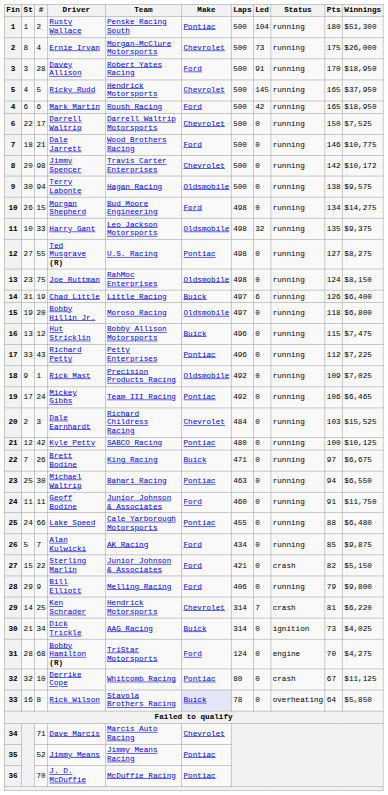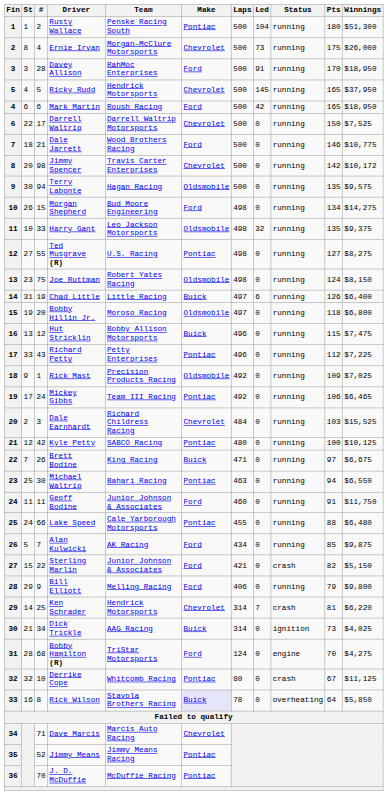 <table class="wikitable" style="font-size:95%">
 <tr>
 <th>Fin</th>
 <th>St</th>
 <th>#</th>
 <th>Driver</th>
 <th>Team</th>
 <th>Make</th>
 <th>Laps</th>
 <th>Led</th>
 <th>Status</th>
 <th>Pts</th>
 <th>Winnings</th>
 </tr>
 <tr>
 <th>1</th>
 <td>1</td>
 <td>2</td>
 <td><a href='#'>Rusty Wallace</a></td>
 <td><a href='#'>Penske Racing South</a></td>
 <td><a href='#'>Pontiac</a></td>
 <td>500</td>
 <td>104</td>
 <td>running</td>
 <td>180</td>
 <td>$51,300</td>
 </tr>
 <tr>
 <th>2</th>
 <td>8</td>
 <td>4</td>
 <td><a href='#'>Ernie Irvan</a></td>
 <td><a href='#'>Morgan–McClure Motorsports</a></td>
 <td><a href='#'>Chevrolet</a></td>
 <td>500</td>
 <td>73</td>
 <td>running</td>
 <td>175</td>
 <td>$26,000</td>
 </tr>
 <tr>
 <th>3</th>
 <td>3</td>
 <td>28</td>
 <td><a href='#'>Davey Allison</a></td>
-<td><a href='#'>Robert Yates Racing</a></td>
+<td><a href='#'>RahMoc Enterprises</a></td>
 <td><a href='#'>Ford</a></td>
 <td>500</td>
 <td>91</td>
 <td>running</td>
 <td>170</td>
 <td>$18,950</td>
 </tr>
 <tr>
 <th>5</th>
 <td>4</td>
 <td>5</td>
 <td><a href='#'>Ricky Rudd</a></td>
 <td><a href='#'>Hendrick Motorsports</a></td>
 <td><a href='#'>Chevrolet</a></td>
 <td>500</td>
 <td>145</td>
 <td>running</td>
 <td>165</td>
 <td>$37,950</td>
 </tr>
 <tr>
 <th>4</th>
 <td>6</td>
 <td>6</td>
 <td><a href='#'>Mark Martin</a></td>
 <td><a href='#'>Roush Racing</a></td>
 <td><a href='#'>Ford</a></td>
 <td>500</td>
 <td>42</td>
 <td>running</td>
 <td>165</td>
 <td>$18,950</td>
 </tr>
 <tr>
 <th>6</th>
 <td>22</td>
 <td>17</td>
 <td><a href='#'>Darrell Waltrip</a></td>
 <td><a href='#'>Darrell Waltrip Motorsports</a></td>
 <td><a href='#'>Chevrolet</a></td>
 <td>500</td>
 <td>0</td>
 <td>running</td>
 <td>150</td>
 <td>$7,525</td>
 </tr>
 <tr>
 <th>7</th>
 <td>18</td>
 <td>21</td>
 <td><a href='#'>Dale Jarrett</a></td>
 <td><a href='#'>Wood Brothers Racing</a></td>
 <td><a href='#'>Ford</a></td>
 <td>500</td>
 <td>0</td>
 <td>running</td>
 <td>146</td>
 <td>$10,775</td>
 </tr>
 <tr>
 <th>8</th>
 <td>20</td>
 <td>98</td>
 <td><a href='#'>Jimmy Spencer</a></td>
 <td><a href='#'>Travis Carter Enterprises</a></td>
 <td><a href='#'>Chevrolet</a></td>
 <td>500</td>
 <td>0</td>
 <td>running</td>
 <td>142</td>
 <td>$10,172</td>
 </tr>
 <tr>
 <th>9</th>
 <td>30</td>
 <td>94</td>
 <td><a href='#'>Terry Labonte</a></td>
 <td><a href='#'>Hagan Racing</a></td>
 <td><a href='#'>Oldsmobile</a></td>
 <td>500</td>
 <td>0</td>
 <td>running</td>
-<td>138</td>
+<td>135</td>
 <td>$9,575</td>
 </tr>
 <tr>
 <th>10</th>
 <td>26</td>
 <td>15</td>
 <td><a href='#'>Morgan Shepherd</a></td>
 <td><a href='#'>Bud Moore Engineering</a></td>
 <td><a href='#'>Ford</a></td>
 <td>498</td>
 <td>0</td>
 <td>running</td>
 <td>134</td>
 <td>$14,275</td>
 </tr>
 <tr>
 <th>11</th>
 <td>10</td>
 <td>33</td>
 <td><a href='#'>Harry Gant</a></td>
 <td><a href='#'>Leo Jackson Motorsports</a></td>
 <td><a href='#'>Oldsmobile</a></td>
 <td>498</td>
 <td>32</td>
 <td>running</td>
 <td>135</td>
 <td>$9,375</td>
 </tr>
 <tr>
 <th>12</th>
 <td>27</td>
 <td>55</td>
 <td><a href='#'>Ted Musgrave</a> <strong>(R)</strong></td>
 <td><a href='#'>U.S. Racing</a></td>
 <td><a href='#'>Pontiac</a></td>
 <td>498</td>
 <td>0</td>
 <td>running</td>
 <td>127</td>
 <td>$8,275</td>
 </tr>
 <tr>
 <th>13</th>
 <td>23</td>
 <td>75</td>
 <td><a href='#'>Joe Ruttman</a></td>
-<td><a href='#'>RahMoc Enterprises</a></td>
+<td><a href='#'>Robert Yates Racing</a></td>
 <td><a href='#'>Oldsmobile</a></td>
 <td>498</td>
 <td>0</td>
 <td>running</td>
 <td>124</td>
 <td>$8,150</td>
 </tr>
 <tr>
 <th>14</th>
 <td>31</td>
 <td>19</td>
 <td><a href='#'>Chad Little</a></td>
 <td><a href='#'>Little Racing</a></td>
 <td><a href='#'>Buick</a></td>
 <td>497</td>
 <td>6</td>
 <td>running</td>
 <td>126</td>
 <td>$6,400</td>
 </tr>
 <tr>
 <th>15</th>
 <td>19</td>
 <td>20</td>
 <td><a href='#'>Bobby Hillin Jr.</a></td>
 <td><a href='#'>Moroso Racing</a></td>
 <td><a href='#'>Oldsmobile</a></td>
 <td>497</td>
 <td>0</td>
 <td>running</td>
 <td>118</td>
 <td>$6,800</td>
 </tr>
 <tr>
 <th>16</th>
 <td>13</td>
 <td>12</td>
 <td><a href='#'>Hut Stricklin</a></td>
 <td><a href='#'>Bobby Allison Motorsports</a></td>
 <td><a href='#'>Buick</a></td>
 <td>496</td>
 <td>0</td>
 <td>running</td>
 <td>115</td>
 <td>$7,475</td>
 </tr>
 <tr>
 <th>17</th>
 <td>33</td>
 <td>43</td>
 <td><a href='#'>Richard Petty</a></td>
 <td><a href='#'>Petty Enterprises</a></td>
 <td><a href='#'>Pontiac</a></td>
 <td>496</td>
 <td>0</td>
 <td>running</td>
 <td>112</td>
 <td>$7,225</td>
 </tr>
 <tr>
 <th>18</th>
 <td>9</td>
 <td>1</td>
 <td><a href='#'>Rick Mast</a></td>
 <td><a href='#'>Precision Products Racing</a></td>
 <td><a href='#'>Oldsmobile</a></td>
 <td>492</td>
 <td>0</td>
 <td>running</td>
 <td>109</td>
 <td>$7,025</td>
 </tr>
 <tr>
 <th>19</th>
 <td>17</td>
 <td>24</td>
 <td><a href='#'>Mickey Gibbs</a></td>
 <td><a href='#'>Team III Racing</a></td>
 <td><a href='#'>Pontiac</a></td>
 <td>492</td>
 <td>0</td>
 <td>running</td>
 <td>106</td>
 <td>$6,465</td>
 </tr>
 <tr>
 <th>20</th>
 <td>2</td>
 <td>3</td>
 <td><a href='#'>Dale Earnhardt</a></td>
 <td><a href='#'>Richard Childress Racing</a></td>
 <td><a href='#'>Chevrolet</a></td>
 <td>484</td>
 <td>0</td>
 <td>running</td>
 <td>103</td>
 <td>$15,525</td>
 </tr>
 <tr>
 <th>21</th>
 <td>12</td>
 <td>42</td>
 <td><a href='#'>Kyle Petty</a></td>
 <td><a href='#'>SABCO Racing</a></td>
 <td><a href='#'>Pontiac</a></td>
 <td>480</td>
 <td>0</td>
 <td>running</td>
 <td>100</td>
 <td>$10,125</td>
 </tr>
 <tr>
 <th>22</th>
 <td>7</td>
 <td>26</td>
 <td><a href='#'>Brett Bodine</a></td>
 <td><a href='#'>King Racing</a></td>
 <td><a href='#'>Buick</a></td>
 <td>471</td>
 <td>0</td>
 <td>running</td>
 <td>97</td>
 <td>$6,675</td>
 </tr>
 <tr>
 <th>23</th>
 <td>25</td>
 <td>30</td>
 <td><a href='#'>Michael Waltrip</a></td>
 <td><a href='#'>Bahari Racing</a></td>
 <td><a href='#'>Pontiac</a></td>
 <td>463</td>
 <td>0</td>
 <td>running</td>
 <td>94</td>
 <td>$6,550</td>
 </tr>
 <tr>
 <th>24</th>
 <td>11</td>
 <td>11</td>
 <td><a href='#'>Geoff Bodine</a></td>
 <td><a href='#'>Junior Johnson & Associates</a></td>
 <td><a href='#'>Ford</a></td>
 <td>460</td>
 <td>0</td>
 <td>running</td>
 <td>91</td>
 <td>$11,750</td>
 </tr>
 <tr>
 <th>25</th>
 <td>24</td>
 <td>66</td>
 <td><a href='#'>Lake Speed</a></td>
 <td><a href='#'>Cale Yarborough Motorsports</a></td>
 <td><a href='#'>Pontiac</a></td>
 <td>455</td>
 <td>0</td>
 <td>running</td>
 <td>88</td>
 <td>$6,480</td>
 </tr>
 <tr>
 <th>26</th>
 <td>5</td>
 <td>7</td>
 <td><a href='#'>Alan Kulwicki</a></td>
 <td><a href='#'>AK Racing</a></td>
 <td><a href='#'>Ford</a></td>
 <td>434</td>
 <td>0</td>
 <td>running</td>
 <td>85</td>
 <td>$9,875</td>
 </tr>
 <tr>
 <th>27</th>
 <td>15</td>
 <td>22</td>
 <td><a href='#'>Sterling Marlin</a></td>
 <td><a href='#'>Junior Johnson & Associates</a></td>
 <td><a href='#'>Ford</a></td>
 <td>421</td>
 <td>0</td>
 <td>crash</td>
 <td>82</td>
 <td>$5,150</td>
 </tr>
 <tr>
 <th>28</th>
 <td>29</td>
 <td>9</td>
 <td><a href='#'>Bill Elliott</a></td>
 <td><a href='#'>Melling Racing</a></td>
 <td><a href='#'>Ford</a></td>
 <td>406</td>
 <td>0</td>
 <td>running</td>
 <td>79</td>
 <td>$9,800</td>
 </tr>
 <tr>
 <th>29</th>
 <td>14</td>
 <td>25</td>
 <td><a href='#'>Ken Schrader</a></td>
 <td><a href='#'>Hendrick Motorsports</a></td>
 <td><a href='#'>Chevrolet</a></td>
 <td>314</td>
 <td>7</td>
 <td>crash</td>
 <td>81</td>
 <td>$6,220</td>
 </tr>
 <tr>
 <th>30</th>
 <td>21</td>
 <td>34</td>
 <td><a href='#'>Dick Trickle</a></td>
 <td><a href='#'>AAG Racing</a></td>
 <td><a href='#'>Buick</a></td>
 <td>314</td>
 <td>0</td>
 <td>ignition</td>
 <td>73</td>
 <td>$4,025</td>
 </tr>
 <tr>
 <th>31</th>
 <td>28</td>
 <td>68</td>
 <td><a href='#'>Bobby Hamilton</a> <strong>(R)</strong></td>
 <td><a href='#'>TriStar Motorsports</a></td>
 <td><a href='#'>Ford</a></td>
 <td>124</td>
 <td>0</td>
 <td>engine</td>
 <td>70</td>
 <td>$4,275</td>
 </tr>
 <tr>
 <th>32</th>
 <td>32</td>
 <td>10</td>
 <td><a href='#'>Derrike Cope</a></td>
 <td><a href='#'>Whitcomb Racing</a></td>
 <td><a href='#'>Pontiac</a></td>
 <td>80</td>
 <td>0</td>
 <td>crash</td>
 <td>67</td>
 <td>$11,125</td>
 </tr>
 <tr>
 <th>33</th>
 <td>16</td>
 <td>8</td>
 <td><a href='#'>Rick Wilson</a></td>
 <td><a href='#'>Stavola Brothers Racing</a></td>
 <td style="background: lavender;"><a href='#'>Buick</a></td>
 <td>78</td>
 <td>0</td>
 <td>overheating</td>
 <td>64</td>
 <td>$5,850</td>
 </tr>
 <tr>
 <th colspan="11">Failed to qualify</th>
 </tr>
 <tr>
 <th>34</th>
 <th rowspan="3"></th>
 <td>71</td>
 <td><a href='#'>Dave Marcis</a></td>
 <td><a href='#'>Marcis Auto Racing</a></td>
 <td><a href='#'>Chevrolet</a></td>
 <th colspan="5" rowspan="3"></th>
 </tr>
 <tr>
 <th>35</th>
 <td>52</td>
 <td><a href='#'>Jimmy Means</a></td>
 <td><a href='#'>Jimmy Means Racing</a></td>
 <td><a href='#'>Pontiac</a></td>
 </tr>
 <tr>
 <th>36</th>
 <td>70</td>
 <td><a href='#'>J. D. McDuffie</a></td>
 <td><a href='#'>McDuffie Racing</a></td>
 <td><a href='#'>Pontiac</a></td>
 </tr>
 <tr>
 <th colspan="11"></th>
 </tr>
 </table>
